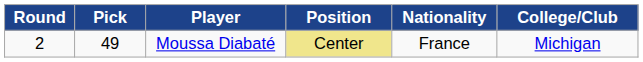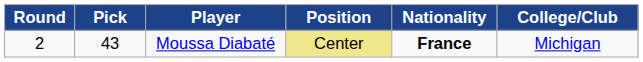 <table class="wikitable sortable sortable">
 <tr>
 <th style="background:#1d428a; color:white" width="10%">Round</th>
 <th style="background:#1d428a; color:white" width="10%">Pick</th>
 <th style="background:#1d428a; color:white" width="20%">Player</th>
 <th style="background:#1d428a; color:white" width="15%">Position</th>
 <th style="background:#1d428a; color:white" width="15%">Nationality</th>
 <th style="background:#1d428a; color:white" width="20%">College/Club</th>
 </tr>
 <tr style="text-align: center">
 <td>2</td>
-<td>49</td>
+<td>43</td>
 <td><a href='#'>Moussa Diabaté</a></td>
 <td style="background: khaki;">Center</td>
-<td>France</td>
+<td><strong>France</strong></td>
 <td><a href='#'>Michigan</a></td>
 </tr>
 </table>
